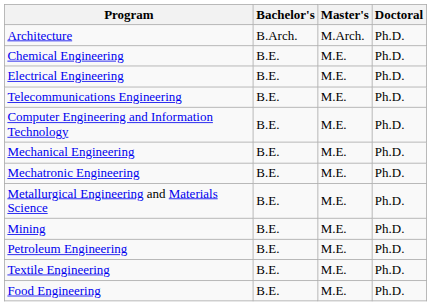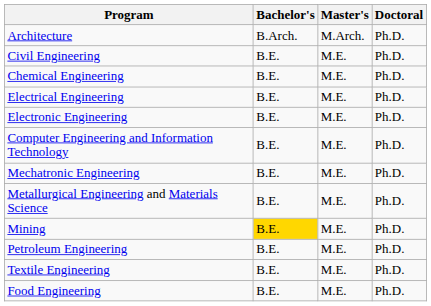 <table class="wikitable">
 <tr>
 <th width="300">Program</th>
 <th width="50">Bachelor's</th>
 <th width="50">Master's</th>
 <th width="50">Doctoral</th>
 </tr>
 <tr>
 <td><a href='#'>Architecture</a></td>
 <td>B.Arch.</td>
 <td>M.Arch.</td>
+<td>Ph.D.</td>
+</tr>
+<tr>
+<td><a href='#'>Civil Engineering</a></td>
+<td>B.E.</td>
+<td>M.E.</td>
 <td>Ph.D.</td>
 </tr>
 <tr>
 <td><a href='#'>Chemical Engineering</a></td>
 <td>B.E.</td>
 <td>M.E.</td>
 <td>Ph.D.</td>
 </tr>
 <tr>
 <td><a href='#'>Electrical Engineering</a></td>
 <td>B.E.</td>
 <td>M.E.</td>
 <td>Ph.D.</td>
 </tr>
 <tr>
-<td><a href='#'>Telecommunications Engineering</a></td>
+<td><a href='#'>Electronic Engineering</a></td>
 <td>B.E.</td>
 <td>M.E.</td>
 <td>Ph.D.</td>
 </tr>
 <tr>
 <td><a href='#'>Computer Engineering and Information Technology</a></td>
-<td>B.E.</td>
-<td>M.E.</td>
-<td>Ph.D.</td>
-</tr>
-<tr>
-<td><a href='#'>Mechanical Engineering</a></td>
 <td>B.E.</td>
 <td>M.E.</td>
 <td>Ph.D.</td>
 </tr>
 <tr>
 <td><a href='#'>Mechatronic Engineering</a></td>
 <td>B.E.</td>
 <td>M.E.</td>
 <td>Ph.D.</td>
 </tr>
 <tr>
 <td><a href='#'>Metallurgical Engineering</a> and <a href='#'>Materials Science</a></td>
 <td>B.E.</td>
 <td>M.E.</td>
 <td>Ph.D.</td>
 </tr>
 <tr>
 <td><a href='#'>Mining</a></td>
-<td>B.E.</td>
+<td style="background: gold;">B.E.</td>
 <td>M.E.</td>
 <td>Ph.D.</td>
 </tr>
 <tr>
 <td><a href='#'>Petroleum Engineering</a></td>
 <td>B.E.</td>
 <td>M.E.</td>
 <td>Ph.D.</td>
 </tr>
 <tr>
 <td><a href='#'>Textile Engineering</a></td>
 <td>B.E.</td>
 <td>M.E.</td>
 <td>Ph.D.</td>
 </tr>
 <tr>
 <td><a href='#'>Food Engineering</a></td>
 <td>B.E.</td>
 <td>M.E.</td>
 <td>Ph.D.</td>
 </tr>
 </table>
